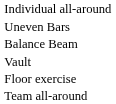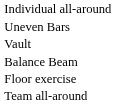 <table>
 <tr>
 <td>Individual all-around</td>
 <td></td>
 <td></td>
 <td></td>
 </tr>
 <tr>
 <td>Uneven Bars</td>
 <td></td>
 <td></td>
 <td></td>
 </tr>
 <tr>
-<td>Balance Beam</td>
+<td>Vault</td>
 <td></td>
 <td></td>
 <td></td>
 </tr>
 <tr>
-<td>Vault</td>
+<td>Balance Beam</td>
 <td></td>
 <td></td>
 <td></td>
 </tr>
 <tr>
 <td>Floor exercise</td>
 <td></td>
 <td></td>
 <td></td>
 </tr>
 <tr>
 <td>Team all-around</td>
 <td></td>
 <td></td>
 <td></td>
 </tr>
 </table>
